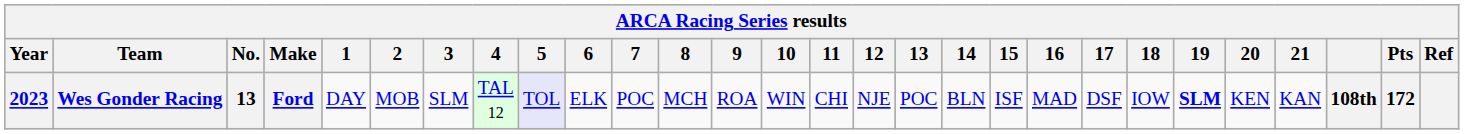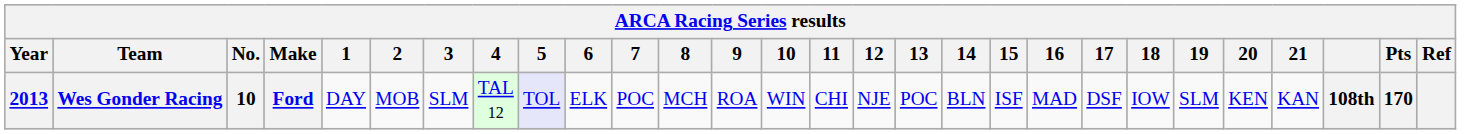 <table class="wikitable" style="text-align:center; font-size:75%">
 <tr>
 <th colspan=45><a href='#'>ARCA Racing Series</a> results</th>
 </tr>
 <tr>
 <th>Year</th>
 <th>Team</th>
 <th>No.</th>
 <th>Make</th>
 <th>1</th>
 <th>2</th>
 <th>3</th>
 <th>4</th>
 <th>5</th>
 <th>6</th>
 <th>7</th>
 <th>8</th>
 <th>9</th>
 <th>10</th>
 <th>11</th>
 <th>12</th>
 <th>13</th>
 <th>14</th>
 <th>15</th>
 <th>16</th>
 <th>17</th>
 <th>18</th>
 <th>19</th>
 <th>20</th>
 <th>21</th>
 <th></th>
 <th>Pts</th>
 <th>Ref</th>
 </tr>
 <tr>
-<th><a href='#'>2023</a></th>
+<th><a href='#'>2013</a></th>
 <th><a href='#'>Wes Gonder Racing</a></th>
-<th>13</th>
+<th>10</th>
 <th><a href='#'>Ford</a></th>
 <td><a href='#'>DAY</a></td>
 <td><a href='#'>MOB</a></td>
 <td><a href='#'>SLM</a></td>
 <td style="background:#DFFFDF;"><a href='#'>TAL</a><br><small>12</small></td>
 <td style="background: lavender;"><a href='#'>TOL</a></td>
 <td><a href='#'>ELK</a></td>
 <td><a href='#'>POC</a></td>
 <td><a href='#'>MCH</a></td>
 <td><a href='#'>ROA</a></td>
 <td><a href='#'>WIN</a></td>
 <td><a href='#'>CHI</a></td>
 <td><a href='#'>NJE</a></td>
 <td><a href='#'>POC</a></td>
 <td><a href='#'>BLN</a></td>
 <td><a href='#'>ISF</a></td>
 <td><a href='#'>MAD</a></td>
 <td><a href='#'>DSF</a></td>
 <td><a href='#'>IOW</a></td>
-<td><strong><a href='#'>SLM</a></strong></td>
+<td><a href='#'>SLM</a></td>
 <td><a href='#'>KEN</a></td>
 <td><a href='#'>KAN</a></td>
 <th>108th</th>
-<th>172</th>
+<th>170</th>
 <th></th>
 </tr>
 </table>
